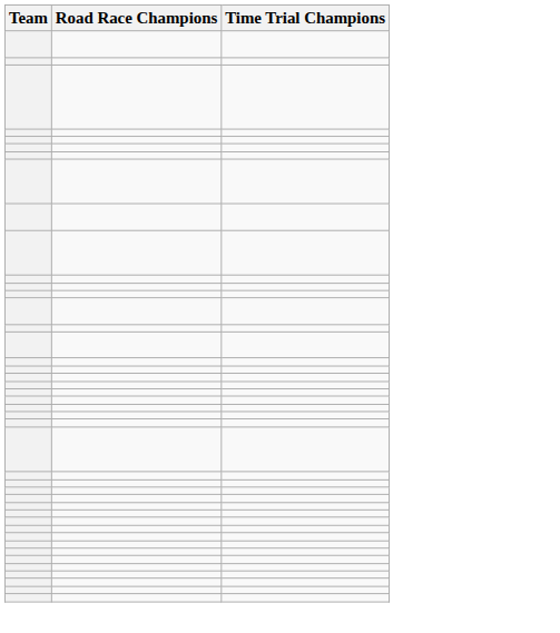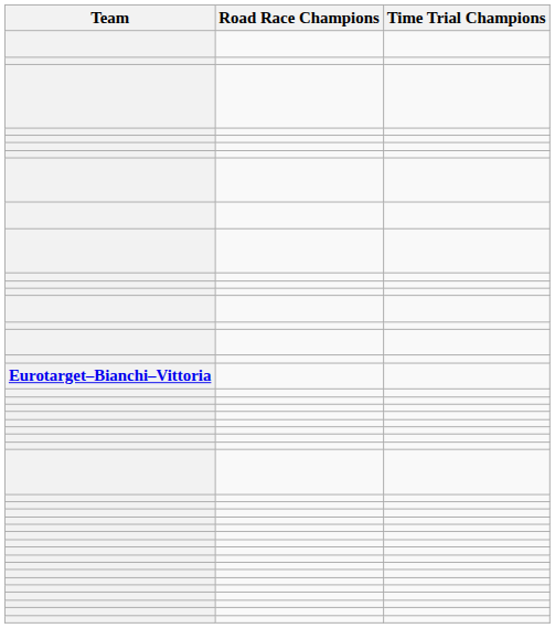 <table class="wikitable sortable plainrowheaders">
 <tr>
 <th scope="col">Team</th>
 <th scope="col">Road Race Champions</th>
 <th scope="col">Time Trial Champions</th>
 </tr>
 <tr>
 <th scope="row"></th>
 <td> </td>
 <td> <br>  </td>
 </tr>
 <tr>
 <th scope="row"></th>
 <td></td>
 <td></td>
 </tr>
 <tr>
 <th scope="row"></th>
 <td> <br>  <br>   <br>  </td>
 <td> <br>  </td>
 </tr>
 <tr>
 <th scope="row"></th>
 <td></td>
 <td></td>
 </tr>
 <tr>
 <th scope="row"></th>
 <td></td>
 <td></td>
 </tr>
 <tr>
 <th scope="row"></th>
 <td></td>
 <td></td>
 </tr>
 <tr>
 <th scope="row"></th>
 <td></td>
 <td></td>
 </tr>
 <tr>
 <th scope="row"></th>
 <td>  <br>  <br>  </td>
 <td> </td>
 </tr>
 <tr>
 <th scope="row"></th>
 <td></td>
 <td>  <br>  </td>
 </tr>
 <tr>
 <th scope="row"></th>
 <td>  <br>  </td>
 <td>  <br>  <br>  </td>
 </tr>
 <tr>
 <th scope="row"></th>
 <td> </td>
 <td></td>
 </tr>
 <tr>
 <th scope="row"></th>
 <td></td>
 <td></td>
 </tr>
 <tr>
 <th scope="row"></th>
 <td></td>
 <td></td>
 </tr>
 <tr>
 <th scope="row"></th>
 <td> </td>
 <td>  <br>  </td>
 </tr>
 <tr>
 <th scope="row"></th>
 <td></td>
 <td></td>
 </tr>
 <tr>
 <th scope="row"></th>
 <td>  <br> </td>
 <td> <br>  </td>
 </tr>
 <tr>
 <th scope="row"></th>
 <td> </td>
 <td></td>
+</tr>
+<tr>
+<th scope="row"><a href='#'>Eurotarget–Bianchi–Vittoria</a></th>
+<td> </td>
+<td> </td>
 </tr>
 <tr>
 <th scope="row"></th>
 <td> </td>
 <td></td>
 </tr>
 <tr>
 <th scope="row"></th>
 <td></td>
 <td></td>
 </tr>
 <tr>
 <th scope="row"></th>
 <td> </td>
 <td> </td>
 </tr>
 <tr>
 <th scope="row"></th>
 <td> </td>
 <td> </td>
 </tr>
 <tr>
 <th scope="row"></th>
 <td></td>
 <td> </td>
 </tr>
 <tr>
 <th scope="row"></th>
 <td></td>
 <td> </td>
 </tr>
 <tr>
 <th scope="row"></th>
 <td></td>
 <td></td>
 </tr>
 <tr>
 <th scope="row"></th>
 <td> </td>
 <td> </td>
 </tr>
 <tr>
 <th scope="row"></th>
 <td></td>
 <td> <br>   <br>  </td>
 </tr>
 <tr>
 <th scope="row"></th>
 <td> </td>
 <td> </td>
 </tr>
 <tr>
 <th scope="row"></th>
 <td> </td>
 <td></td>
 </tr>
 <tr>
 <th scope="row"></th>
 <td></td>
 <td></td>
 </tr>
 <tr>
 <th scope="row"></th>
 <td> </td>
 <td></td>
 </tr>
 <tr>
 <th scope="row"></th>
 <td></td>
 <td></td>
 </tr>
 <tr>
 <th scope="row"></th>
 <td> </td>
 <td></td>
 </tr>
 <tr>
 <th scope="row"></th>
 <td></td>
 <td></td>
 </tr>
 <tr>
 <th scope="row"></th>
 <td></td>
 <td></td>
 </tr>
 <tr>
 <th scope="row"></th>
 <td></td>
 <td> </td>
 </tr>
 <tr>
 <th scope="row"></th>
 <td></td>
 <td> </td>
 </tr>
 <tr>
 <th scope="row"></th>
 <td></td>
 <td></td>
 </tr>
 <tr>
 <th scope="row"></th>
 <td></td>
 <td></td>
 </tr>
 <tr>
 <th scope="row"></th>
 <td> </td>
 <td></td>
 </tr>
 <tr>
 <th scope="row"></th>
 <td> </td>
 <td> </td>
 </tr>
 <tr>
 <th scope="row"></th>
 <td></td>
 <td></td>
 </tr>
 <tr>
 <th scope="row"></th>
 <td></td>
 <td></td>
 </tr>
 <tr>
 <th scope="row"></th>
 <td> </td>
 <td></td>
 </tr>
 </table>
